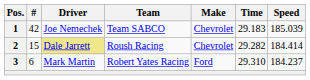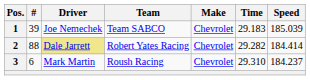 <table class="wikitable" style="font-size:95%">
 <tr>
 <th>Pos.</th>
 <th>#</th>
 <th>Driver</th>
 <th>Team</th>
 <th>Make</th>
 <th>Time</th>
 <th>Speed</th>
 </tr>
 <tr>
 <th>1</th>
-<td>42</td>
+<td>39</td>
 <td><a href='#'>Joe Nemechek</a></td>
 <td><a href='#'>Team SABCO</a></td>
 <td><a href='#'>Chevrolet</a></td>
 <td>29.183</td>
 <td>185.039</td>
 </tr>
 <tr>
 <th>2</th>
-<td>15</td>
+<td>88</td>
 <td style="background: khaki;"><a href='#'>Dale Jarrett</a></td>
-<td><a href='#'>Roush Racing</a></td>
+<td><a href='#'>Robert Yates Racing</a></td>
 <td><a href='#'>Chevrolet</a></td>
 <td>29.282</td>
 <td>184.414</td>
 </tr>
 <tr>
 <th>3</th>
 <td>6</td>
 <td><a href='#'>Mark Martin</a></td>
-<td><a href='#'>Robert Yates Racing</a></td>
-<td><a href='#'>Ford</a></td>
+<td><a href='#'>Roush Racing</a></td>
+<td><a href='#'>Chevrolet</a></td>
 <td>29.310</td>
 <td>184.237</td>
 </tr>
 <tr>
 <th colspan="7"></th>
 </tr>
 </table>
